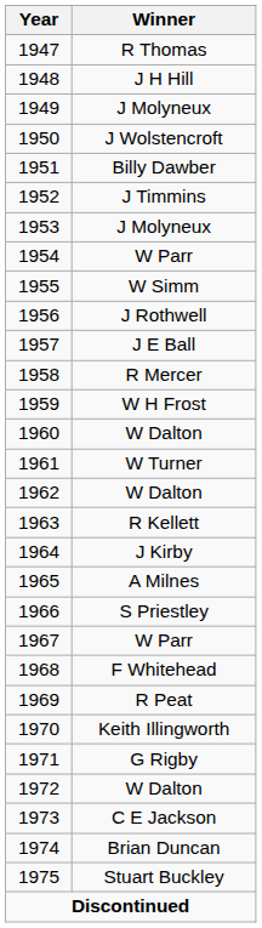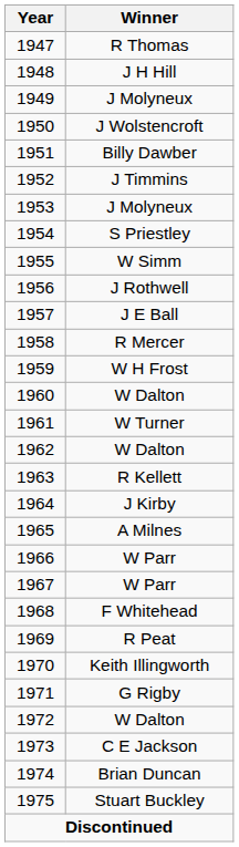 <table class="wikitable" style="text-align:center">
 <tr>
 <th width=50>Year</th>
 <th width=150>Winner</th>
 </tr>
 <tr>
 <td>1947</td>
 <td>R Thomas</td>
 </tr>
 <tr>
 <td>1948</td>
 <td>J H Hill</td>
 </tr>
 <tr>
 <td>1949</td>
 <td>J Molyneux</td>
 </tr>
 <tr>
 <td>1950</td>
 <td>J Wolstencroft</td>
 </tr>
 <tr>
 <td>1951</td>
 <td>Billy Dawber</td>
 </tr>
 <tr>
 <td>1952</td>
 <td>J Timmins</td>
 </tr>
 <tr>
 <td>1953</td>
 <td>J Molyneux</td>
 </tr>
 <tr>
 <td>1954</td>
-<td>W Parr</td>
+<td>S Priestley</td>
 </tr>
 <tr>
 <td>1955</td>
 <td>W Simm</td>
 </tr>
 <tr>
 <td>1956</td>
 <td>J Rothwell</td>
 </tr>
 <tr>
 <td>1957</td>
 <td>J E Ball</td>
 </tr>
 <tr>
 <td>1958</td>
 <td>R Mercer</td>
 </tr>
 <tr>
 <td>1959</td>
 <td>W H Frost</td>
 </tr>
 <tr>
 <td>1960</td>
 <td>W Dalton</td>
 </tr>
 <tr>
 <td>1961</td>
 <td>W Turner</td>
 </tr>
 <tr>
 <td>1962</td>
 <td>W Dalton</td>
 </tr>
 <tr>
 <td>1963</td>
 <td>R Kellett</td>
 </tr>
 <tr>
 <td>1964</td>
 <td>J Kirby</td>
 </tr>
 <tr>
 <td>1965</td>
 <td>A Milnes</td>
 </tr>
 <tr>
 <td>1966</td>
-<td>S Priestley</td>
+<td>W Parr</td>
 </tr>
 <tr>
 <td>1967</td>
 <td>W Parr</td>
 </tr>
 <tr>
 <td>1968</td>
 <td>F Whitehead</td>
 </tr>
 <tr>
 <td>1969</td>
 <td>R Peat</td>
 </tr>
 <tr>
 <td>1970</td>
 <td>Keith Illingworth</td>
 </tr>
 <tr>
 <td>1971</td>
 <td>G Rigby</td>
 </tr>
 <tr>
 <td>1972</td>
 <td>W Dalton</td>
 </tr>
 <tr>
 <td>1973</td>
 <td>C E Jackson</td>
 </tr>
 <tr>
 <td>1974</td>
 <td>Brian Duncan</td>
 </tr>
 <tr>
 <td>1975</td>
 <td>Stuart Buckley</td>
 </tr>
 <tr>
 <td colspan=2><strong>Discontinued</strong></td>
 </tr>
 </table>
